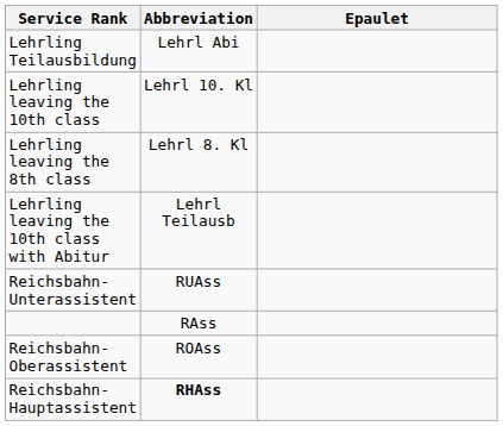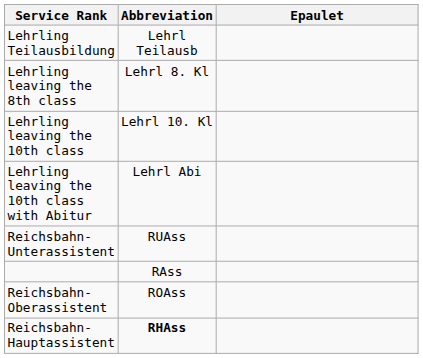 <table class="wikitable">
 <tr>
 <th width="100">Service Rank</th>
 <th width="50">Abbreviation</th>
 <th width="200">Epaulet</th>
 </tr>
 <tr>
 <td>Lehrling Teilausbildung</td>
-<td valign="top" align="center">Lehrl Abi</td>
+<td valign="top" align="center">Lehrl Teilausb</td>
+<td valign="top" align="center"></td>
+</tr>
+<tr>
+<td>Lehrling leaving the 8th class</td>
+<td valign="top" align="center">Lehrl 8. Kl</td>
 <td valign="top" align="center"></td>
 </tr>
 <tr>
 <td>Lehrling leaving the 10th class</td>
 <td valign="top" align="center">Lehrl 10. Kl</td>
 <td valign="top" align="center"></td>
 </tr>
 <tr>
-<td>Lehrling leaving the 8th class</td>
-<td valign="top" align="center">Lehrl 8. Kl</td>
-<td valign="top" align="center"></td>
-</tr>
-<tr>
 <td>Lehrling leaving the 10th class with Abitur</td>
-<td valign="top" align="center">Lehrl Teilausb</td>
+<td valign="top" align="center">Lehrl Abi</td>
 <td valign="top" align="center"></td>
 </tr>
 <tr>
 <td>Reichsbahn-Unterassistent</td>
 <td valign="top" align="center">RUAss</td>
 <td valign="top" align="center"></td>
 </tr>
 <tr>
 <td></td>
 <td valign="top" align="center">RAss</td>
 <td valign="top" align="center"></td>
 </tr>
 <tr>
 <td>Reichsbahn-Oberassistent</td>
 <td valign="top" align="center">ROAss</td>
 <td valign="top" align="center"></td>
 </tr>
 <tr>
 <td>Reichsbahn-Hauptassistent</td>
 <td valign="top" align="center"><strong>RHAss</strong></td>
 <td valign="top" align="center"></td>
 </tr>
 </table>
